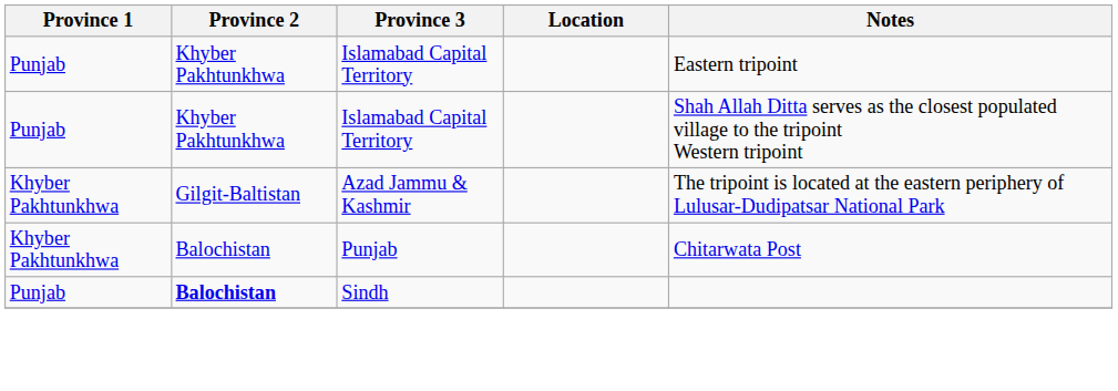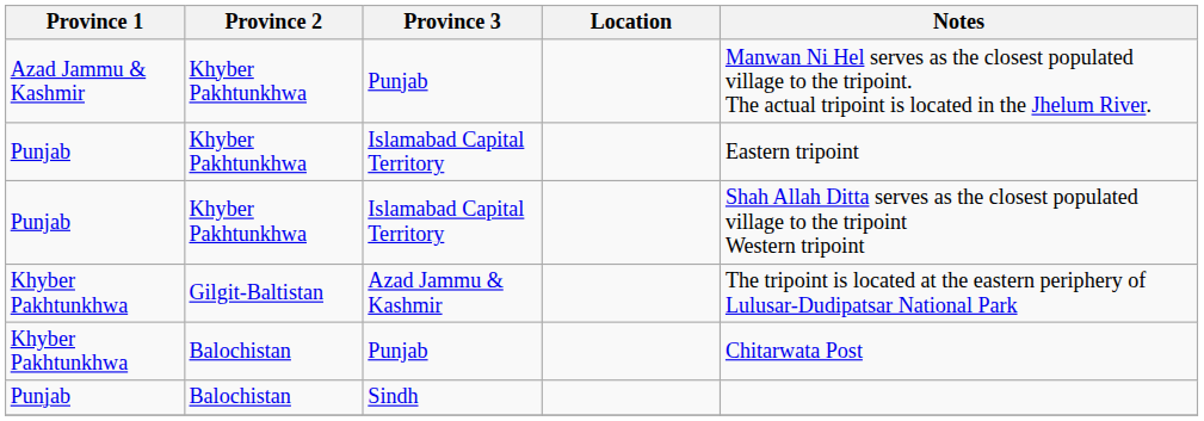 <table class="wikitable sortable" width="70%">
 <tr>
 <th width="15%">Province 1</th>
 <th width="15%">Province 2</th>
 <th width="15%">Province 3</th>
 <th width="15%">Location</th>
 <th width="40%">Notes</th>
+</tr>
+<tr>
+<td><a href='#'>Azad Jammu & Kashmir</a></td>
+<td><a href='#'>Khyber Pakhtunkhwa</a></td>
+<td><a href='#'>Punjab</a></td>
+<td><small></small></td>
+<td><a href='#'>Manwan Ni Hel</a> serves as the closest populated village to the tripoint.<br>The actual tripoint is located in the <a href='#'>Jhelum River</a>.</td>
 </tr>
 <tr>
 <td><a href='#'>Punjab</a></td>
 <td><a href='#'>Khyber Pakhtunkhwa</a></td>
 <td><a href='#'>Islamabad Capital Territory</a></td>
 <td><small></small></td>
 <td>Eastern tripoint</td>
 </tr>
 <tr>
 <td><a href='#'>Punjab</a></td>
 <td><a href='#'>Khyber Pakhtunkhwa</a></td>
 <td><a href='#'>Islamabad Capital Territory</a></td>
 <td><small></small></td>
 <td><a href='#'>Shah Allah Ditta</a> serves as the closest populated village to the tripoint<br>Western tripoint</td>
 </tr>
 <tr>
 <td><a href='#'>Khyber Pakhtunkhwa</a></td>
 <td><a href='#'>Gilgit-Baltistan</a></td>
 <td><a href='#'>Azad Jammu & Kashmir</a></td>
 <td><small></small></td>
 <td>The tripoint is located at the eastern periphery of <a href='#'>Lulusar-Dudipatsar National Park</a></td>
 </tr>
 <tr>
 <td><a href='#'>Khyber Pakhtunkhwa</a></td>
 <td><a href='#'>Balochistan</a></td>
 <td><a href='#'>Punjab</a></td>
 <td><small></small></td>
 <td><a href='#'>Chitarwata Post</a></td>
 </tr>
 <tr>
 <td><a href='#'>Punjab</a></td>
-<td><strong><a href='#'>Balochistan</a></strong></td>
+<td><a href='#'>Balochistan</a></td>
 <td><a href='#'>Sindh</a></td>
 <td><small></small></td>
 <td></td>
 </tr>
 <tr>
 </tr>
 </table>
